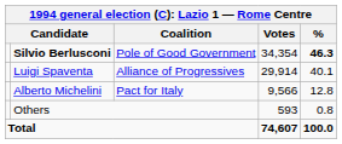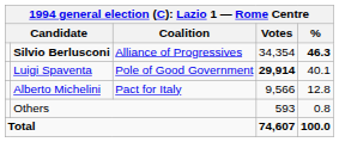 <table class=wikitable style=text-align:right>
 <tr>
 <th colspan=5><a href='#'>1994 general election</a> (<a href='#'>C</a>): <a href='#'>Lazio</a> 1 — <a href='#'>Rome</a> Centre</th>
 </tr>
 <tr>
 <th colspan=2>Candidate</th>
 <th>Coalition</th>
 <th>Votes</th>
 <th>%</th>
 </tr>
 <tr>
 <td></td>
 <td align=left><strong>Silvio Berlusconi</strong></td>
-<td align=left><a href='#'>Pole of Good Government</a></td>
+<td align=left><a href='#'>Alliance of Progressives</a></td>
 <td>34,354</td>
 <td><strong>46.3</strong></td>
 </tr>
 <tr>
 <td></td>
 <td align=left><a href='#'>Luigi Spaventa</a></td>
-<td align=left><a href='#'>Alliance of Progressives</a></td>
-<td>29,914</td>
+<td align=left><a href='#'>Pole of Good Government</a></td>
+<td><strong>29,914</strong></td>
 <td>40.1</td>
 </tr>
 <tr>
 <td></td>
 <td align=left><a href='#'>Alberto Michelini</a></td>
 <td align=left><a href='#'>Pact for Italy</a></td>
 <td>9,566</td>
 <td>12.8</td>
 </tr>
 <tr>
 <td></td>
 <td align=left colspan=2>Others</td>
 <td>593</td>
 <td>0.8</td>
 </tr>
 <tr>
 <td align=left colspan=3><strong>Total</strong></td>
 <td><strong>74,607</strong></td>
 <td><strong>100.0</strong></td>
 </tr>
 </table>
